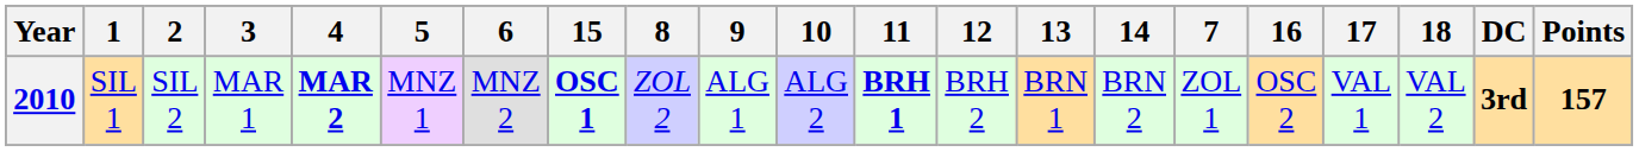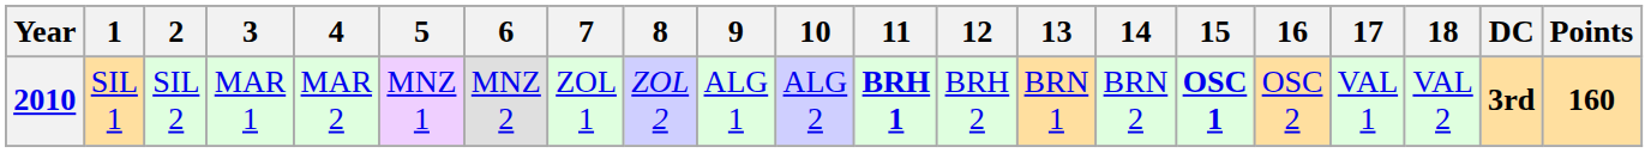 <table class="wikitable" style="text-align:center; font-size:85%">
 <tr>
 <th>Year</th>
 <th>1</th>
 <th>2</th>
 <th>3</th>
 <th>4</th>
 <th>5</th>
 <th>6</th>
-<th>15</th>
+<th>7</th>
 <th>8</th>
 <th>9</th>
 <th>10</th>
 <th>11</th>
 <th>12</th>
 <th>13</th>
 <th>14</th>
-<th>7</th>
+<th>15</th>
 <th>16</th>
 <th>17</th>
 <th>18</th>
 <th>DC</th>
 <th>Points</th>
 </tr>
 <tr>
 <th><a href='#'>2010</a></th>
 <td style="background:#FFDF9F;"><a href='#'>SIL<br>1</a><br></td>
 <td style="background:#DFFFDF;"><a href='#'>SIL<br>2</a><br></td>
 <td style="background:#DFFFDF;"><a href='#'>MAR<br>1</a><br></td>
-<td style="background:#DFFFDF;"><strong><a href='#'>MAR<br>2</a><br></strong></td>
+<td style="background:#DFFFDF;"><a href='#'>MAR<br>2</a><br></td>
 <td style="background:#EFCFFF;"><a href='#'>MNZ<br>1</a><br></td>
 <td style="background:#DFDFDF;"><a href='#'>MNZ<br>2</a><br></td>
-<td style="background:#DFFFDF;"><strong><a href='#'>OSC<br>1</a></strong><br></td>
+<td style="background:#DFFFDF;"><a href='#'>ZOL<br>1</a><br></td>
 <td style="background:#CFCFFF;"><em><a href='#'>ZOL<br>2</a></em><br></td>
 <td style="background:#DFFFDF;"><a href='#'>ALG<br>1</a><br></td>
 <td style="background:#CFCFFF;"><a href='#'>ALG<br>2</a><br></td>
 <td style="background:#DFFFDF;"><strong><a href='#'>BRH<br>1</a><br></strong></td>
 <td style="background:#DFFFDF;"><a href='#'>BRH<br>2</a><br></td>
 <td style="background:#FFDF9F;"><a href='#'>BRN<br>1</a><br></td>
 <td style="background:#DFFFDF;"><a href='#'>BRN<br>2</a><br></td>
-<td style="background:#DFFFDF;"><a href='#'>ZOL<br>1</a><br></td>
+<td style="background:#DFFFDF;"><strong><a href='#'>OSC<br>1</a></strong><br></td>
 <td style="background:#FFDF9F;"><a href='#'>OSC<br>2</a><br></td>
 <td style="background:#DFFFDF;"><a href='#'>VAL<br>1</a><br></td>
 <td style="background:#DFFFDF;"><a href='#'>VAL<br>2</a><br></td>
 <td style="background:#FFDF9F;"><strong>3rd</strong></td>
-<td style="background:#FFDF9F;"><strong>157</strong></td>
+<td style="background:#FFDF9F;"><strong>160</strong></td>
 </tr>
 </table>
